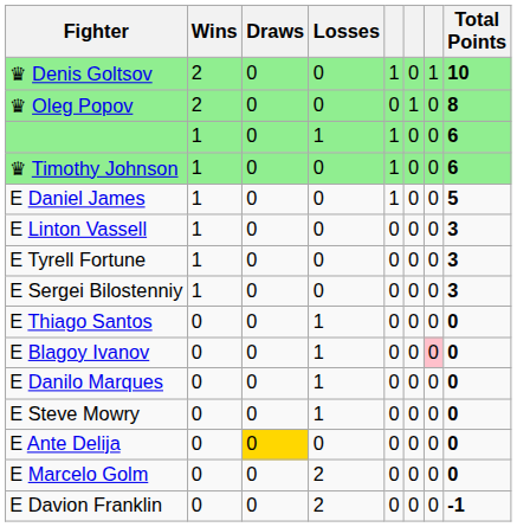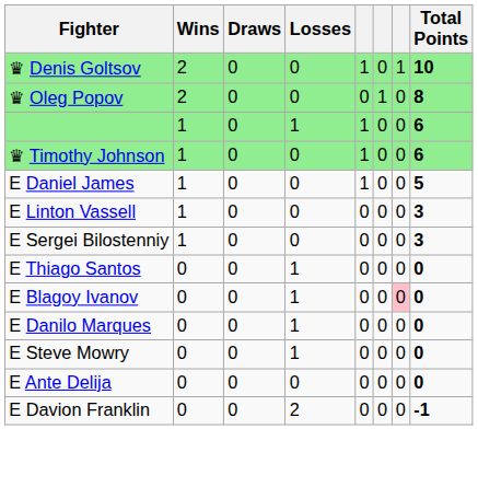 <table class="wikitable sortable">
 <tr>
 <th>Fighter</th>
 <th>Wins</th>
 <th>Draws</th>
 <th>Losses</th>
 <th></th>
 <th></th>
 <th></th>
 <th>Total<br> Points</th>
 </tr>
 <tr style="background:#90EE90;">
 <td>♛  <a href='#'>Denis Goltsov</a></td>
 <td>2</td>
 <td>0</td>
 <td>0</td>
 <td>1</td>
 <td>0</td>
 <td>1</td>
 <td><strong>10</strong></td>
 </tr>
 <tr style="background:#90EE90;">
 <td>♛  <a href='#'>Oleg Popov</a></td>
 <td>2</td>
 <td>0</td>
 <td>0</td>
 <td>0</td>
 <td>1</td>
 <td>0</td>
 <td><strong>8</strong></td>
 </tr>
 <tr style="background:#90EE90;">
 <td></td>
 <td>1</td>
 <td>0</td>
 <td>1</td>
 <td>1</td>
 <td>0</td>
 <td>0</td>
 <td><strong>6</strong></td>
 </tr>
 <tr style="background:#90EE90;">
 <td>♛  <a href='#'>Timothy Johnson</a></td>
 <td>1</td>
 <td>0</td>
 <td>0</td>
 <td>1</td>
 <td>0</td>
 <td>0</td>
 <td><strong>6</strong></td>
 </tr>
 <tr>
 <td>E  <a href='#'>Daniel James</a></td>
 <td>1</td>
 <td>0</td>
 <td>0</td>
 <td>1</td>
 <td>0</td>
 <td>0</td>
 <td><strong>5</strong></td>
 </tr>
 <tr>
 <td>E  <a href='#'>Linton Vassell</a></td>
 <td>1</td>
 <td>0</td>
 <td>0</td>
 <td>0</td>
 <td>0</td>
 <td>0</td>
 <td><strong>3</strong></td>
 </tr>
 <tr>
-<td>E  Tyrell Fortune</td>
-<td>1</td>
-<td>0</td>
-<td>0</td>
-<td>0</td>
-<td>0</td>
-<td>0</td>
-<td><strong>3</strong></td>
-</tr>
-<tr>
 <td>E  Sergei Bilostenniy</td>
 <td>1</td>
 <td>0</td>
 <td>0</td>
 <td>0</td>
 <td>0</td>
 <td>0</td>
 <td><strong>3</strong></td>
 </tr>
 <tr>
 <td>E  <a href='#'>Thiago Santos</a></td>
 <td>0</td>
 <td>0</td>
 <td>1</td>
 <td>0</td>
 <td>0</td>
 <td>0</td>
 <td><strong>0</strong></td>
 </tr>
 <tr>
 <td>E  <a href='#'>Blagoy Ivanov</a></td>
 <td>0</td>
 <td>0</td>
 <td>1</td>
 <td>0</td>
 <td>0</td>
 <td style="background: pink;">0</td>
 <td><strong>0</strong></td>
 </tr>
 <tr>
 <td>E  <a href='#'>Danilo Marques</a></td>
 <td>0</td>
 <td>0</td>
 <td>1</td>
 <td>0</td>
 <td>0</td>
 <td>0</td>
 <td><strong>0</strong></td>
 </tr>
 <tr>
 <td>E  Steve Mowry</td>
 <td>0</td>
 <td>0</td>
 <td>1</td>
 <td>0</td>
 <td>0</td>
 <td>0</td>
 <td><strong>0</strong></td>
 </tr>
 <tr>
 <td>E  <a href='#'>Ante Delija</a></td>
 <td>0</td>
-<td style="background: gold;">0</td>
 <td>0</td>
 <td>0</td>
-<td>0</td>
-<td>0</td>
-<td><strong>0</strong></td>
-</tr>
-<tr>
-<td>E  <a href='#'>Marcelo Golm</a></td>
-<td>0</td>
-<td>0</td>
-<td>2</td>
 <td>0</td>
 <td>0</td>
 <td>0</td>
 <td><strong>0</strong></td>
 </tr>
 <tr>
 <td>E  Davion Franklin</td>
 <td>0</td>
 <td>0</td>
 <td>2</td>
 <td>0</td>
 <td>0</td>
 <td>0</td>
 <td><strong>-1</strong></td>
 </tr>
 </table>
